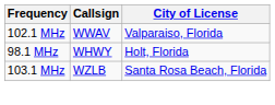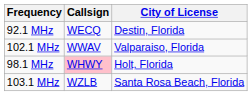 <table class="wikitable sortable">
 <tr>
 <th>Frequency</th>
 <th>Callsign</th>
 <th><a href='#'>City of License</a></th>
+</tr>
+<tr>
+<td>92.1 <a href='#'>MHz</a></td>
+<td><a href='#'>WECQ</a></td>
+<td><a href='#'>Destin, Florida</a></td>
 </tr>
 <tr>
 <td>102.1 <a href='#'>MHz</a></td>
 <td><a href='#'>WWAV</a></td>
 <td><a href='#'>Valparaiso, Florida</a></td>
 </tr>
 <tr>
 <td>98.1 <a href='#'>MHz</a></td>
-<td><a href='#'>WHWY</a></td>
+<td style="background: pink;"><a href='#'>WHWY</a></td>
 <td><a href='#'>Holt, Florida</a></td>
 </tr>
 <tr>
 <td>103.1 <a href='#'>MHz</a></td>
 <td><a href='#'>WZLB</a></td>
 <td><a href='#'>Santa Rosa Beach, Florida</a></td>
 </tr>
 </table>
